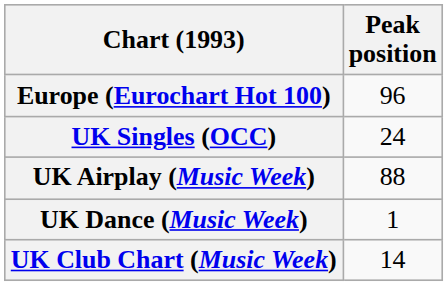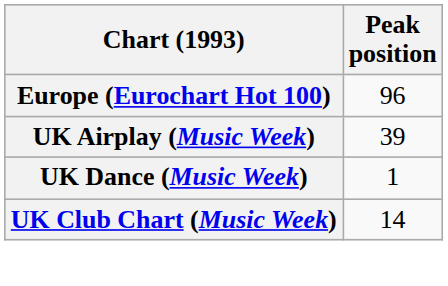 <table class="wikitable sortable plainrowheaders" style="text-align:center">
 <tr>
 <th scope="col">Chart (1993)</th>
 <th scope="col">Peak<br>position</th>
 </tr>
 <tr>
 <th scope="row">Europe (<a href='#'>Eurochart Hot 100</a>)</th>
 <td>96</td>
 </tr>
 <tr>
-<th scope="row"><a href='#'>UK Singles</a> (<a href='#'>OCC</a>)</th>
-<td>24</td>
-</tr>
-<tr>
 <th scope="row">UK Airplay (<em><a href='#'>Music Week</a></em>)</th>
-<td>88</td>
+<td>39</td>
 </tr>
 <tr>
 <th scope="row">UK Dance (<em><a href='#'>Music Week</a></em>)</th>
 <td>1</td>
 </tr>
 <tr>
 <th scope="row"><a href='#'>UK Club Chart</a> (<em><a href='#'>Music Week</a></em>)</th>
 <td>14</td>
 </tr>
 </table>
